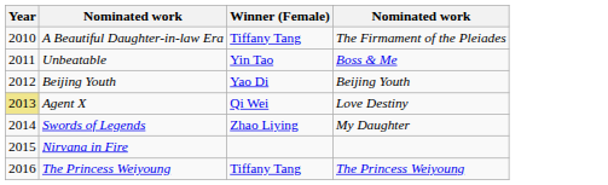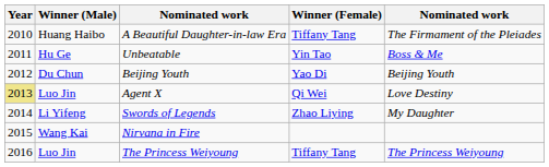 <table class="wikitable">
 <tr>
 <th>Year</th>
+<th>Winner (Male)</th>
 <th>Nominated work</th>
 <th>Winner (Female)</th>
 <th>Nominated work</th>
 </tr>
 <tr>
 <td>2010</td>
+<td>Huang Haibo</td>
 <td><em>A Beautiful Daughter-in-law Era</em></td>
 <td><a href='#'>Tiffany Tang</a></td>
 <td><em>The Firmament of the Pleiades</em></td>
 </tr>
 <tr>
 <td>2011</td>
+<td><a href='#'>Hu Ge</a></td>
 <td><em>Unbeatable</em></td>
 <td><a href='#'>Yin Tao</a></td>
 <td><em><a href='#'>Boss & Me</a></em></td>
 </tr>
 <tr>
 <td>2012</td>
+<td><a href='#'>Du Chun</a></td>
 <td><em>Beijing Youth</em></td>
 <td><a href='#'>Yao Di</a></td>
 <td><em>Beijing Youth</em></td>
 </tr>
 <tr>
 <td style="background: khaki;">2013</td>
+<td><a href='#'>Luo Jin</a></td>
 <td><em>Agent X</em></td>
 <td><a href='#'>Qi Wei</a></td>
 <td><em>Love Destiny</em></td>
 </tr>
 <tr>
 <td>2014</td>
+<td><a href='#'>Li Yifeng</a></td>
 <td><em><a href='#'>Swords of Legends</a></em></td>
 <td><a href='#'>Zhao Liying</a></td>
 <td><em>My Daughter</em></td>
 </tr>
 <tr>
 <td>2015</td>
+<td><a href='#'>Wang Kai</a></td>
 <td><em><a href='#'>Nirvana in Fire</a></em></td>
 <td></td>
 <td></td>
 </tr>
 <tr>
 <td>2016</td>
+<td><a href='#'>Luo Jin</a></td>
 <td><em><a href='#'>The Princess Weiyoung</a></em></td>
 <td><a href='#'>Tiffany Tang</a></td>
 <td><em><a href='#'>The Princess Weiyoung</a></em></td>
 </tr>
 </table>
